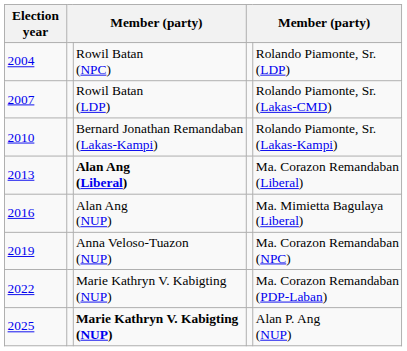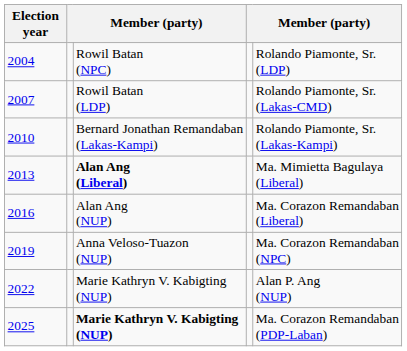 <table class=wikitable style="font-size:90%">
 <tr>
 <th width=60px>Election<br>year</th>
 <th colspan=2 width=140px>Member (party)</th>
 <th colspan=2 width=140px>Member (party)</th>
 </tr>
 <tr>
 <td><a href='#'>2004</a></td>
 <td bgcolor=></td>
 <td>Rowil Batan<br>(<a href='#'>NPC</a>)</td>
 <td bgcolor=></td>
 <td>Rolando Piamonte, Sr.<br>(<a href='#'>LDP</a>)</td>
 </tr>
 <tr>
 <td><a href='#'>2007</a></td>
 <td bgcolor=></td>
 <td>Rowil Batan<br>(<a href='#'>LDP</a>)</td>
 <td bgcolor=></td>
 <td>Rolando Piamonte, Sr.<br>(<a href='#'>Lakas-CMD</a>)</td>
 </tr>
 <tr>
 <td><a href='#'>2010</a></td>
 <td bgcolor=></td>
 <td>Bernard Jonathan Remandaban<br>(<a href='#'>Lakas-Kampi</a>)</td>
 <td bgcolor=></td>
 <td>Rolando Piamonte, Sr.<br>(<a href='#'>Lakas-Kampi</a>)</td>
 </tr>
 <tr>
 <td><a href='#'>2013</a></td>
 <td bgcolor=></td>
 <td><strong>Alan Ang<br>(<a href='#'>Liberal</a>)</strong></td>
 <td bgcolor=></td>
-<td>Ma. Corazon Remandaban<br>(<a href='#'>Liberal</a>)</td>
+<td>Ma. Mimietta Bagulaya<br>(<a href='#'>Liberal</a>)</td>
 </tr>
 <tr>
 <td><a href='#'>2016</a></td>
 <td bgcolor=></td>
 <td>Alan Ang<br>(<a href='#'>NUP</a>)</td>
 <td bgcolor=></td>
-<td>Ma. Mimietta Bagulaya<br>(<a href='#'>Liberal</a>)</td>
+<td>Ma. Corazon Remandaban<br>(<a href='#'>Liberal</a>)</td>
 </tr>
 <tr>
 <td><a href='#'>2019</a></td>
 <td bgcolor=></td>
 <td>Anna Veloso-Tuazon<br>(<a href='#'>NUP</a>)</td>
 <td bgcolor=></td>
 <td>Ma. Corazon Remandaban<br>(<a href='#'>NPC</a>)</td>
 </tr>
 <tr>
 <td><a href='#'>2022</a></td>
 <td bgcolor=></td>
 <td>Marie Kathryn V. Kabigting<br>(<a href='#'>NUP</a>)</td>
 <td bgcolor=></td>
-<td>Ma. Corazon Remandaban<br>(<a href='#'>PDP-Laban</a>)</td>
+<td>Alan P. Ang<br>(<a href='#'>NUP</a>)</td>
 </tr>
 <tr>
 <td><a href='#'>2025</a></td>
 <td bgcolor=></td>
 <td><strong>Marie Kathryn V. Kabigting<br>(<a href='#'>NUP</a>)</strong></td>
 <td bgcolor=></td>
-<td>Alan P. Ang<br>(<a href='#'>NUP</a>)</td>
+<td>Ma. Corazon Remandaban<br>(<a href='#'>PDP-Laban</a>)</td>
 </tr>
 </table>
